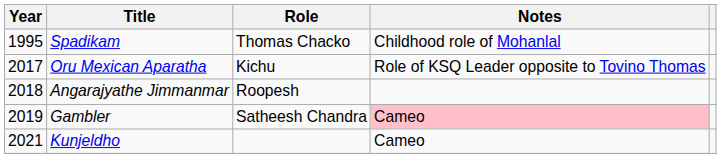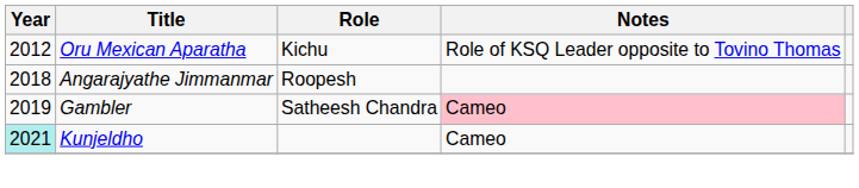 <table class="wikitable sortable">
 <tr>
 <th>Year</th>
 <th>Title</th>
 <th>Role</th>
 <th class="unsortable">Notes</th>
 <th></th>
 </tr>
 <tr>
-<td>1995</td>
-<td><em><a href='#'>Spadikam</a></em></td>
-<td>Thomas Chacko</td>
-<td>Childhood role of <a href='#'>Mohanlal</a></td>
-<td></td>
-</tr>
-<tr>
-<td>2017</td>
+<td>2012</td>
 <td><em><a href='#'>Oru Mexican Aparatha</a></em></td>
 <td>Kichu</td>
 <td>Role of KSQ Leader opposite to <a href='#'>Tovino Thomas</a></td>
 <td></td>
 </tr>
 <tr>
 <td>2018</td>
 <td><em>Angarajyathe Jimmanmar</em></td>
 <td>Roopesh</td>
 <td></td>
 <td></td>
 </tr>
 <tr>
 <td>2019</td>
 <td><em>Gambler</em></td>
 <td>Satheesh Chandra</td>
 <td style="background: pink;">Cameo</td>
 <td></td>
 </tr>
 <tr>
-<td>2021</td>
+<td style="background: paleturquoise;">2021</td>
 <td><em><a href='#'>Kunjeldho</a></em></td>
 <td></td>
 <td>Cameo</td>
 <td></td>
 </tr>
 <tr>
 </tr>
 </table>
